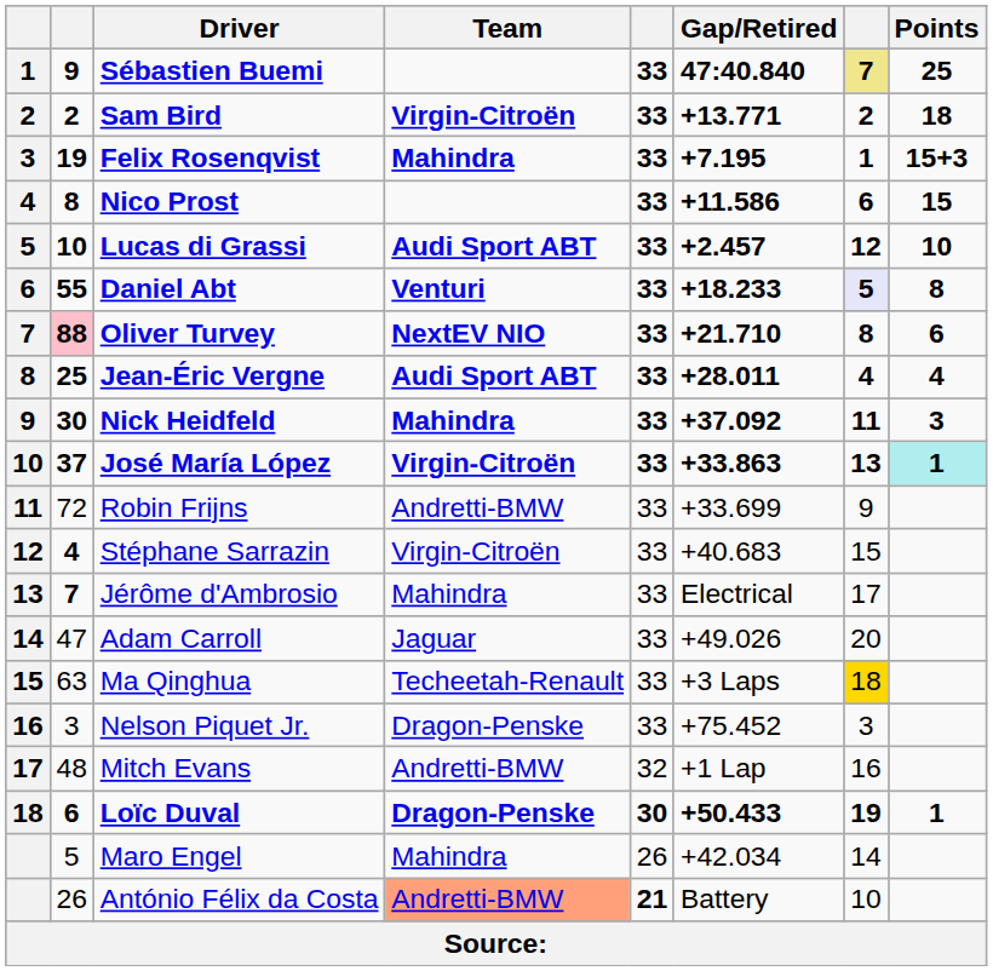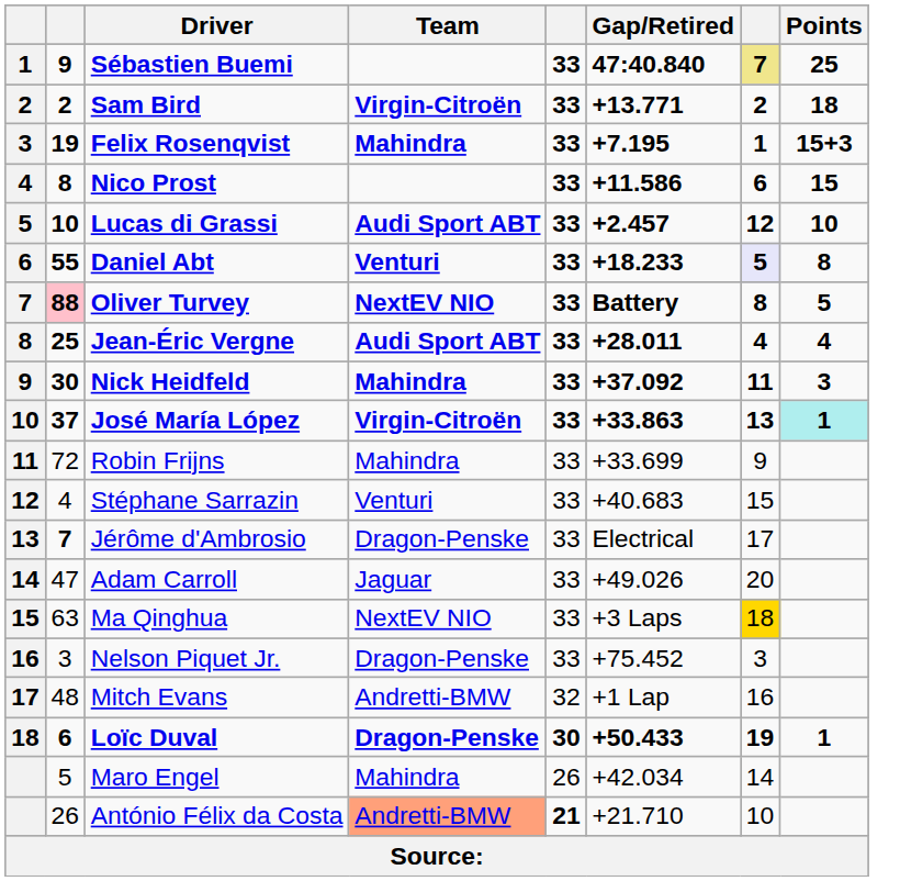 <table class="wikitable sortable" style="font-size: 85%">
 <tr>
 <th scope="col"></th>
 <th scope="col"></th>
 <th scope="col">Driver</th>
 <th scope="col">Team</th>
 <th scope="col"></th>
 <th scope="col" class="unsortable">Gap/Retired</th>
 <th scope="col"></th>
 <th scope="col">Points</th>
 </tr>
 <tr style="font-weight:bold">
 <th scope="row">1</th>
 <td align="center">9</td>
 <td data-sort-value="BUE"> <a href='#'>Sébastien Buemi</a></td>
 <td><a href='#'></a></td>
 <td align="center">33</td>
 <td>47:40.840</td>
 <td align="center" style="background: khaki;">7</td>
 <td align="center">25</td>
 </tr>
 <tr style="font-weight:bold">
 <th scope="row">2</th>
 <td align="center">2</td>
 <td data-sort-value="BIR"> <a href='#'>Sam Bird</a></td>
 <td><a href='#'>Virgin-Citroën</a></td>
 <td align="center">33</td>
 <td>+13.771</td>
 <td align="center">2</td>
 <td align="center">18</td>
 </tr>
 <tr style="font-weight:bold">
 <th scope="row">3</th>
 <td align="center">19</td>
 <td data-sort-value="ROS"> <a href='#'>Felix Rosenqvist</a></td>
 <td><a href='#'>Mahindra</a></td>
 <td align="center">33</td>
 <td>+7.195</td>
 <td align="center">1</td>
 <td align="center">15+3</td>
 </tr>
 <tr style="font-weight:bold">
 <th scope="row">4</th>
 <td align="center">8</td>
 <td data-sort-value="PRO"> <a href='#'>Nico Prost</a></td>
 <td><a href='#'></a></td>
 <td align="center">33</td>
 <td>+11.586</td>
 <td align="center">6</td>
 <td align="center">15</td>
 </tr>
 <tr style="font-weight:bold">
 <th scope="row">5</th>
 <td align="center">10</td>
 <td data-sort-value="DIG"> <a href='#'>Lucas di Grassi</a></td>
 <td><a href='#'>Audi Sport ABT</a></td>
 <td align="center">33</td>
 <td>+2.457</td>
 <td align="center">12</td>
 <td align="center">10</td>
 </tr>
 <tr style="font-weight:bold">
 <th scope="row">6</th>
 <td align="center">55</td>
 <td data-sort-value="ABT"> <a href='#'>Daniel Abt</a></td>
 <td><a href='#'>Venturi</a></td>
 <td align="center">33</td>
 <td>+18.233</td>
 <td align="center" style="background: lavender;">5</td>
 <td align="center">8</td>
 </tr>
 <tr style="font-weight:bold">
 <th scope="row">7</th>
 <td align="center" style="background: pink;">88</td>
 <td data-sort-value="TUR"> <a href='#'>Oliver Turvey</a></td>
 <td><a href='#'>NextEV NIO</a></td>
 <td align="center">33</td>
-<td>+21.710</td>
+<td>Battery</td>
 <td align="center">8</td>
-<td align="center">6</td>
+<td align="center">5</td>
 </tr>
 <tr style="font-weight:bold">
 <th scope="row">8</th>
 <td align="center">25</td>
 <td data-sort-value="VER"> <a href='#'>Jean-Éric Vergne</a></td>
 <td><a href='#'>Audi Sport ABT</a></td>
 <td align="center">33</td>
 <td>+28.011</td>
 <td align="center">4</td>
 <td align="center">4</td>
 </tr>
 <tr style="font-weight:bold">
 <th scope="row">9</th>
 <td align="center">30</td>
 <td data-sort-value="HEI"> <a href='#'>Nick Heidfeld</a></td>
 <td><a href='#'>Mahindra</a></td>
 <td align="center">33</td>
 <td>+37.092</td>
 <td align="center">11</td>
 <td align="center">3</td>
 </tr>
 <tr style="font-weight:bold">
 <th scope="row">10</th>
 <td align="center">37</td>
 <td data-sort-value="LOP"> <a href='#'>José María López</a></td>
 <td><a href='#'>Virgin-Citroën</a></td>
 <td align="center">33</td>
 <td>+33.863</td>
 <td align="center">13</td>
 <td align="center" style="background: paleturquoise;">1</td>
 </tr>
 <tr>
 <th scope="row">11</th>
 <td align="center">72</td>
 <td data-sort-value="FRI"> <a href='#'>Robin Frijns</a></td>
-<td><a href='#'>Andretti-BMW</a></td>
+<td><a href='#'>Mahindra</a></td>
 <td align="center">33</td>
 <td>+33.699</td>
 <td align="center">9</td>
 <td></td>
 </tr>
 <tr>
 <th scope="row">12</th>
-<td align="center"><strong>4</strong></td>
+<td align="center">4</td>
 <td data-sort-value="SAR"> <a href='#'>Stéphane Sarrazin</a></td>
-<td><a href='#'>Virgin-Citroën</a></td>
+<td><a href='#'>Venturi</a></td>
 <td align="center">33</td>
 <td>+40.683</td>
 <td align="center">15</td>
 <td></td>
 </tr>
 <tr>
 <th scope="row">13</th>
 <td align="center"><strong>7</strong></td>
 <td data-sort-value="DAM"> <a href='#'>Jérôme d'Ambrosio</a></td>
-<td><a href='#'>Mahindra</a></td>
+<td><a href='#'>Dragon-Penske</a></td>
 <td align="center">33</td>
 <td>Electrical</td>
 <td align="center">17</td>
 <td></td>
 </tr>
 <tr>
 <th scope="row">14</th>
 <td align="center">47</td>
 <td data-sort-value="CAR"> <a href='#'>Adam Carroll</a></td>
 <td><a href='#'>Jaguar</a></td>
 <td align="center">33</td>
 <td>+49.026</td>
 <td align="center">20</td>
 <td></td>
 </tr>
 <tr>
 <th scope="row">15</th>
 <td align="center">63</td>
 <td data-sort-value="MA"> <a href='#'>Ma Qinghua</a></td>
-<td><a href='#'>Techeetah-Renault</a></td>
+<td><a href='#'>NextEV NIO</a></td>
 <td align="center">33</td>
 <td>+3 Laps</td>
 <td align="center" style="background: gold;">18</td>
 <td></td>
 </tr>
 <tr>
 <th scope="row">16</th>
 <td align="center">3</td>
 <td data-sort-value="PIQ"> <a href='#'>Nelson Piquet Jr.</a></td>
 <td><a href='#'>Dragon-Penske</a></td>
 <td align="center">33</td>
 <td>+75.452</td>
 <td align="center">3</td>
 <td></td>
 </tr>
 <tr>
 <th scope="row">17</th>
 <td align="center">48</td>
 <td data-sort-value="EVA"> <a href='#'>Mitch Evans</a></td>
 <td><a href='#'>Andretti-BMW</a></td>
 <td align="center">32</td>
 <td>+1 Lap</td>
 <td align="center">16</td>
 <td></td>
 </tr>
 <tr style="font-weight:bold">
 <th scope="row">18</th>
 <td align="center">6</td>
 <td data-sort-value="DUV"> <strong><a href='#'>Loïc Duval</a></strong></td>
 <td><a href='#'><strong>Dragon-Penske</strong></a></td>
 <td align="center">30</td>
 <td>+50.433</td>
 <td align="center">19</td>
 <td align="center"><strong>1</strong></td>
 </tr>
 <tr>
 <th scope="row" data-sort-value="19"></th>
 <td align="center">5</td>
 <td data-sort-value="ENG"> <a href='#'>Maro Engel</a></td>
 <td><a href='#'>Mahindra</a></td>
 <td align="center">26</td>
 <td>+42.034</td>
 <td align="center">14</td>
 <td></td>
 </tr>
 <tr>
 <th scope="row" data-sort-value="20"></th>
 <td align="center">26</td>
 <td data-sort-value="DAC"> <a href='#'>António Félix da Costa</a></td>
 <td style="background: lightsalmon;"><a href='#'>Andretti-BMW</a></td>
 <td align="center"><strong>21</strong></td>
-<td>Battery</td>
+<td>+21.710</td>
 <td align="center">10</td>
 <td></td>
 </tr>
 <tr>
 <th colspan="8">Source:</th>
 </tr>
 </table>
